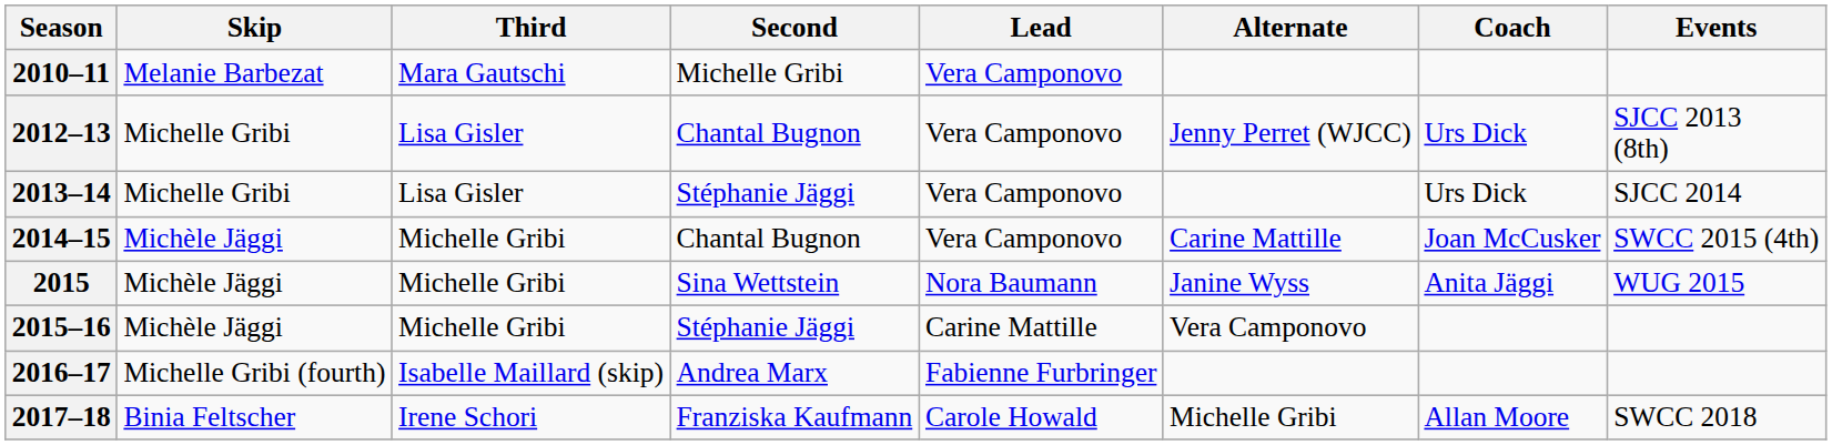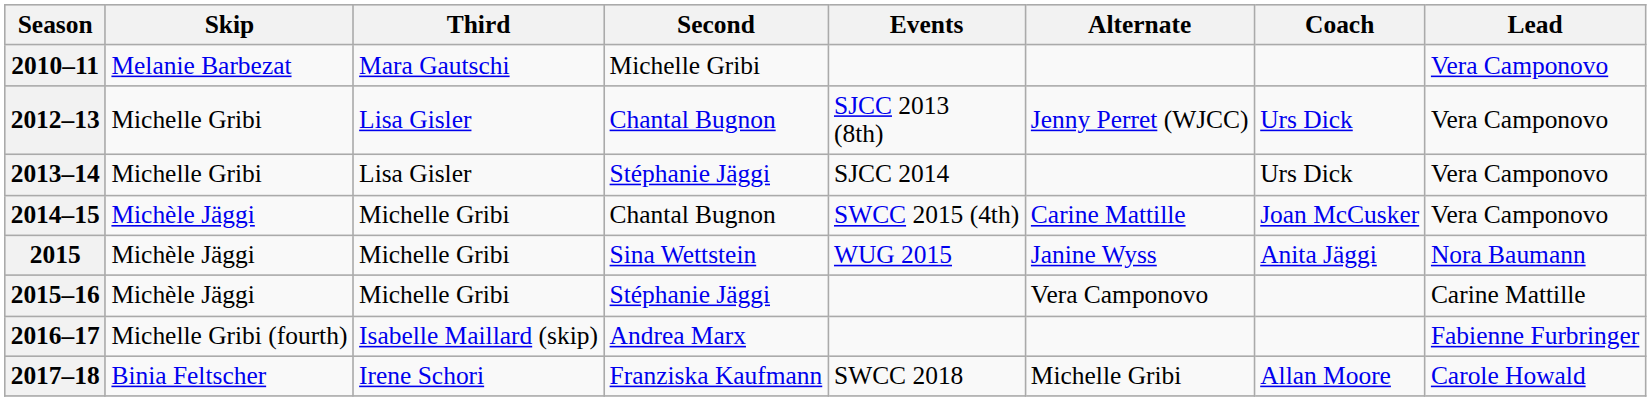 <table class="wikitable">
 <tr>
 <th scope="col">Season</th>
 <th scope="col">Skip</th>
 <th scope="col">Third</th>
 <th scope="col">Second</th>
-<th scope="col">Lead</th>
+<th scope="col">Events</th>
 <th scope="col">Alternate</th>
 <th scope="col">Coach</th>
-<th scope="col">Events</th>
+<th scope="col">Lead</th>
 </tr>
 <tr>
 <th scope="row">2010–11</th>
 <td><a href='#'>Melanie Barbezat</a></td>
 <td><a href='#'>Mara Gautschi</a></td>
 <td>Michelle Gribi</td>
-<td><a href='#'>Vera Camponovo</a></td>
 <td></td>
 <td></td>
 <td></td>
+<td><a href='#'>Vera Camponovo</a></td>
 </tr>
 <tr>
 <th scope="row">2012–13</th>
 <td>Michelle Gribi</td>
 <td><a href='#'>Lisa Gisler</a></td>
 <td><a href='#'>Chantal Bugnon</a></td>
-<td>Vera Camponovo</td>
+<td><a href='#'>SJCC</a> 2013 <br> (8th)</td>
 <td><a href='#'>Jenny Perret</a> (WJCC)</td>
 <td><a href='#'>Urs Dick</a></td>
-<td><a href='#'>SJCC</a> 2013 <br> (8th)</td>
+<td>Vera Camponovo</td>
 </tr>
 <tr>
 <th scope="row">2013–14</th>
 <td>Michelle Gribi</td>
 <td>Lisa Gisler</td>
 <td><a href='#'>Stéphanie Jäggi</a></td>
-<td>Vera Camponovo</td>
+<td>SJCC 2014 </td>
 <td></td>
 <td>Urs Dick</td>
-<td>SJCC 2014 </td>
+<td>Vera Camponovo</td>
 </tr>
 <tr>
 <th scope="row">2014–15</th>
 <td><a href='#'>Michèle Jäggi</a></td>
 <td>Michelle Gribi</td>
 <td>Chantal Bugnon</td>
-<td>Vera Camponovo</td>
+<td><a href='#'>SWCC</a> 2015 (4th)</td>
 <td><a href='#'>Carine Mattille</a></td>
 <td><a href='#'>Joan McCusker</a></td>
-<td><a href='#'>SWCC</a> 2015 (4th)</td>
+<td>Vera Camponovo</td>
 </tr>
 <tr>
 <th scope="row">2015</th>
 <td>Michèle Jäggi</td>
 <td>Michelle Gribi</td>
 <td><a href='#'>Sina Wettstein</a></td>
-<td><a href='#'>Nora Baumann</a></td>
+<td><a href='#'>WUG 2015</a> </td>
 <td><a href='#'>Janine Wyss</a></td>
 <td><a href='#'>Anita Jäggi</a></td>
-<td><a href='#'>WUG 2015</a> </td>
+<td><a href='#'>Nora Baumann</a></td>
 </tr>
 <tr>
 <th scope="row">2015–16</th>
 <td>Michèle Jäggi</td>
 <td>Michelle Gribi</td>
 <td><a href='#'>Stéphanie Jäggi</a></td>
-<td>Carine Mattille</td>
+<td></td>
 <td>Vera Camponovo</td>
 <td></td>
-<td></td>
+<td>Carine Mattille</td>
 </tr>
 <tr>
 <th scope="row">2016–17</th>
 <td>Michelle Gribi (fourth)</td>
 <td><a href='#'>Isabelle Maillard</a> (skip)</td>
 <td><a href='#'>Andrea Marx</a></td>
-<td><a href='#'>Fabienne Furbringer</a></td>
 <td></td>
 <td></td>
 <td></td>
+<td><a href='#'>Fabienne Furbringer</a></td>
 </tr>
 <tr>
 <th scope="row">2017–18</th>
 <td><a href='#'>Binia Feltscher</a></td>
 <td><a href='#'>Irene Schori</a></td>
 <td><a href='#'>Franziska Kaufmann</a></td>
-<td><a href='#'>Carole Howald</a></td>
+<td>SWCC 2018 </td>
 <td>Michelle Gribi</td>
 <td><a href='#'>Allan Moore</a></td>
-<td>SWCC 2018 </td>
+<td><a href='#'>Carole Howald</a></td>
 </tr>
 </table>
